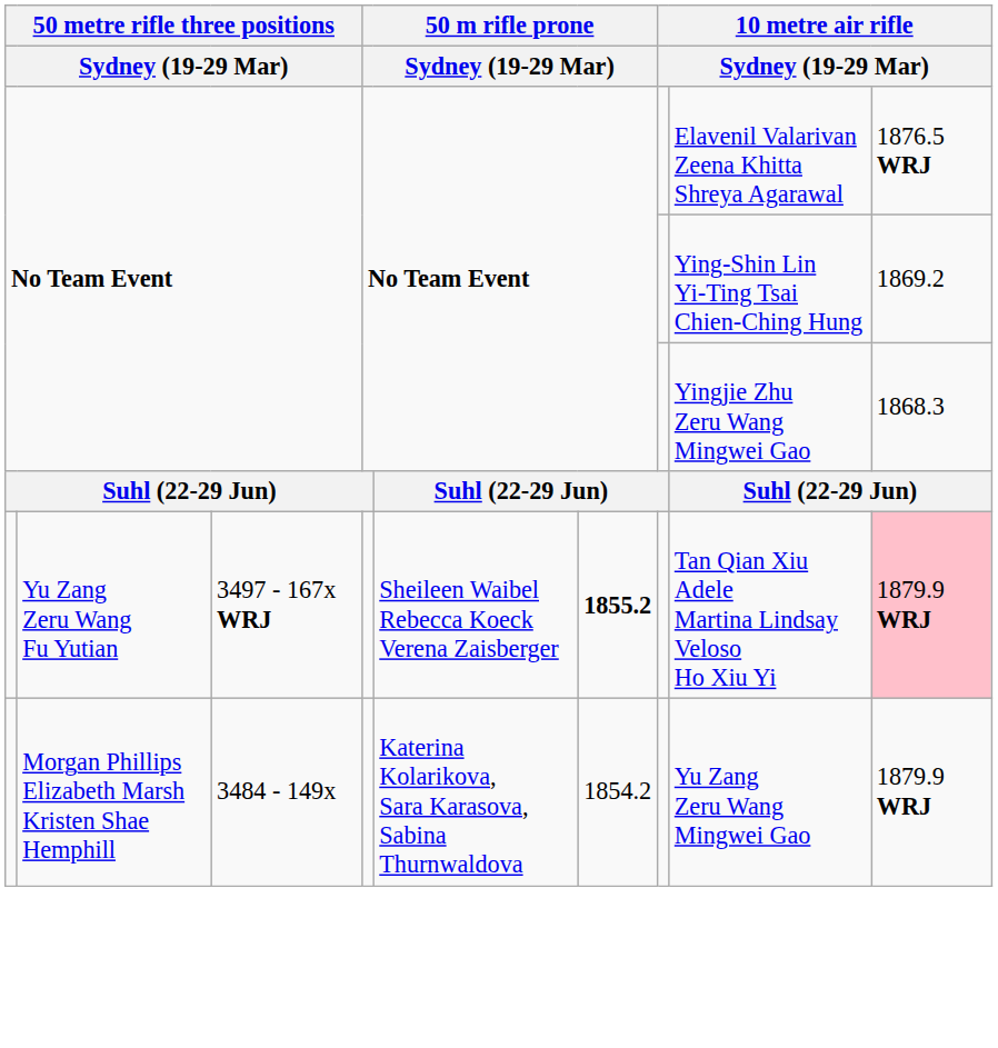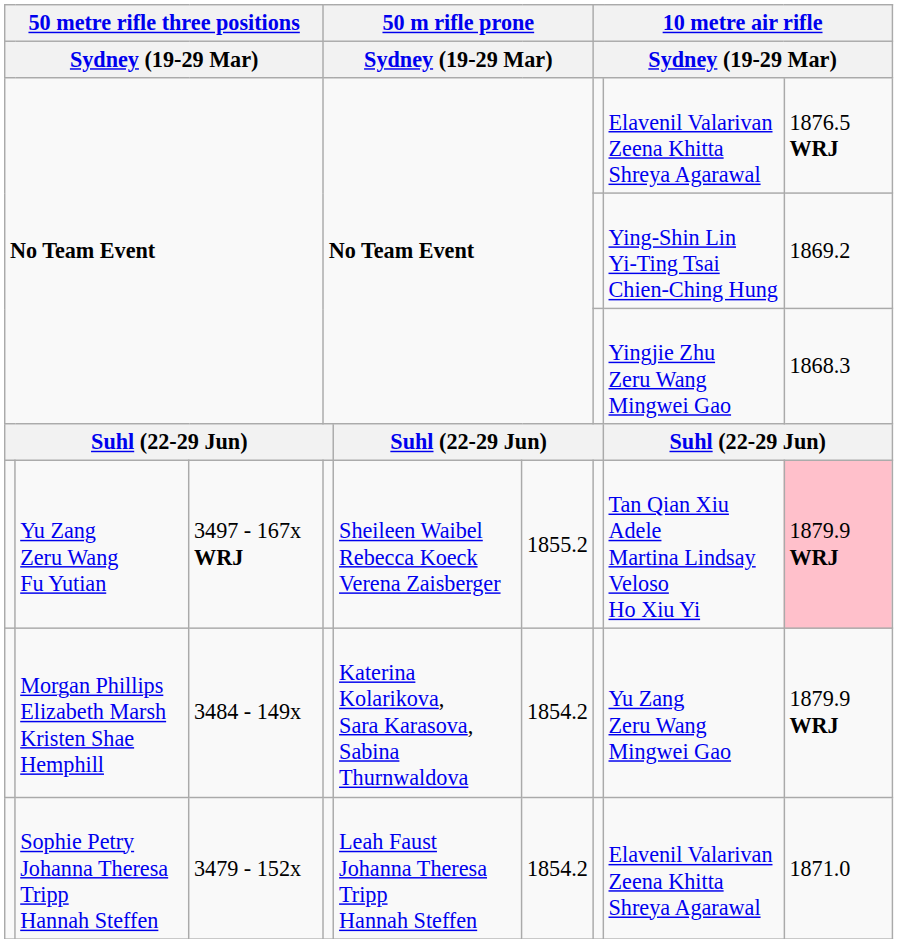 <table class="wikitable" style="font-size: 95%">
 <tr>
 <th colspan="3"><a href='#'>50 metre rifle three positions</a></th>
 <th colspan="3"><a href='#'>50 m rifle prone</a></th>
 <th colspan="3"><a href='#'>10 metre air rifle</a></th>
 </tr>
 <tr>
 <th colspan="3"><strong><a href='#'>Sydney</a>  (19-29 Mar)</strong></th>
 <th colspan="3"><strong><a href='#'>Sydney</a>  (19-29 Mar)</strong></th>
 <th colspan="3"><strong><a href='#'>Sydney</a>  (19-29 Mar)</strong></th>
 </tr>
 <tr>
 <td colspan="3" rowspan="3"><strong>No Team Event</strong></td>
 <td colspan="3" rowspan="3"><strong>No Team Event</strong></td>
 <td></td>
 <td><br><a href='#'>Elavenil Valarivan</a><br><a href='#'>Zeena Khitta</a><br><a href='#'>Shreya Agarawal</a></td>
 <td>1876.5<br> <strong>WRJ</strong></td>
 </tr>
 <tr>
 <td></td>
 <td><br><a href='#'>Ying-Shin Lin</a><br><a href='#'>Yi-Ting Tsai</a><br><a href='#'>Chien-Ching Hung</a></td>
 <td>1869.2</td>
 </tr>
 <tr>
 <td></td>
 <td><br><a href='#'>Yingjie Zhu</a><br><a href='#'>Zeru Wang</a><br><a href='#'>Mingwei Gao</a></td>
 <td>1868.3</td>
 </tr>
 <tr>
 <th colspan="4"><strong><a href='#'>Suhl</a></strong> <strong> (22-29 Jun)</strong></th>
 <th colspan="3"><strong><a href='#'>Suhl</a></strong> <strong> (22-29 Jun)</strong></th>
 <th colspan="2"><strong><a href='#'>Suhl</a></strong> <strong> (22-29 Jun)</strong></th>
 </tr>
 <tr>
 <td></td>
 <td><br><a href='#'>Yu Zang</a><br><a href='#'>Zeru Wang</a><br><a href='#'>Fu Yutian</a></td>
 <td>3497 - 167x <strong>WRJ</strong></td>
 <td></td>
 <td><br><a href='#'>Sheileen Waibel</a><br><a href='#'>Rebecca Koeck</a><br><a href='#'>Verena Zaisberger</a></td>
-<td><strong>1855.2</strong></td>
+<td>1855.2</td>
 <td></td>
 <td><br><a href='#'>Tan Qian Xiu Adele</a><br><a href='#'>Martina Lindsay Veloso</a><br><a href='#'>Ho Xiu Yi</a></td>
 <td style="background: pink;">1879.9 <strong>WRJ</strong></td>
 </tr>
 <tr>
 <td></td>
 <td><br><a href='#'>Morgan Phillips</a><br><a href='#'>Elizabeth Marsh</a><br><a href='#'>Kristen Shae Hemphill</a></td>
 <td>3484 - 149x</td>
 <td></td>
 <td><br><a href='#'>Katerina Kolarikova</a>,<br><a href='#'>Sara Karasova</a>,<br><a href='#'>Sabina Thurnwaldova</a></td>
 <td>1854.2</td>
 <td></td>
 <td><br><a href='#'>Yu Zang</a><br><a href='#'>Zeru Wang</a><br><a href='#'>Mingwei Gao</a></td>
 <td>1879.9 <strong>WRJ</strong></td>
 </tr>
+<tr>
+<td></td>
+<td><br><a href='#'>Sophie Petry</a><br><a href='#'>Johanna Theresa Tripp</a><br><a href='#'>Hannah Steffen</a></td>
+<td>3479 - 152x</td>
+<td></td>
+<td><br><a href='#'>Leah Faust</a><br><a href='#'>Johanna Theresa Tripp</a><br><a href='#'>Hannah Steffen</a></td>
+<td>1854.2</td>
+<td></td>
+<td><br><a href='#'>Elavenil Valarivan</a><br><a href='#'>Zeena Khitta</a><br><a href='#'>Shreya Agarawal</a></td>
+<td>1871.0</td>
+</tr>
 </table>
